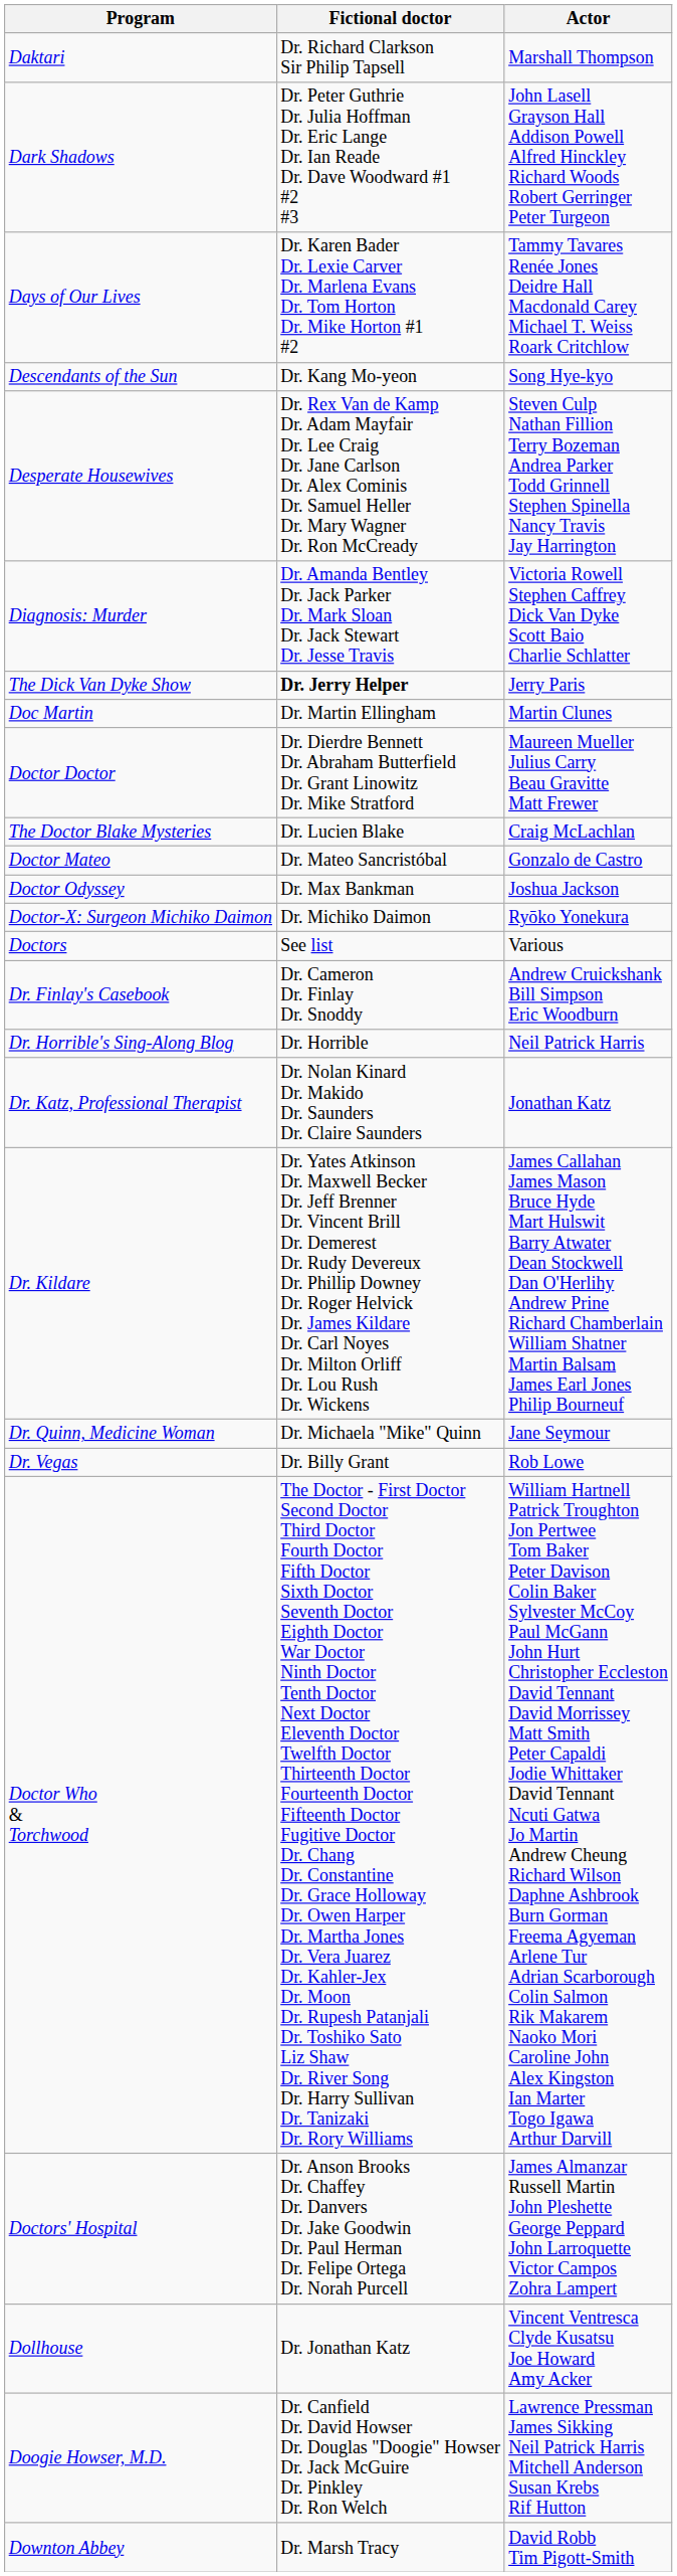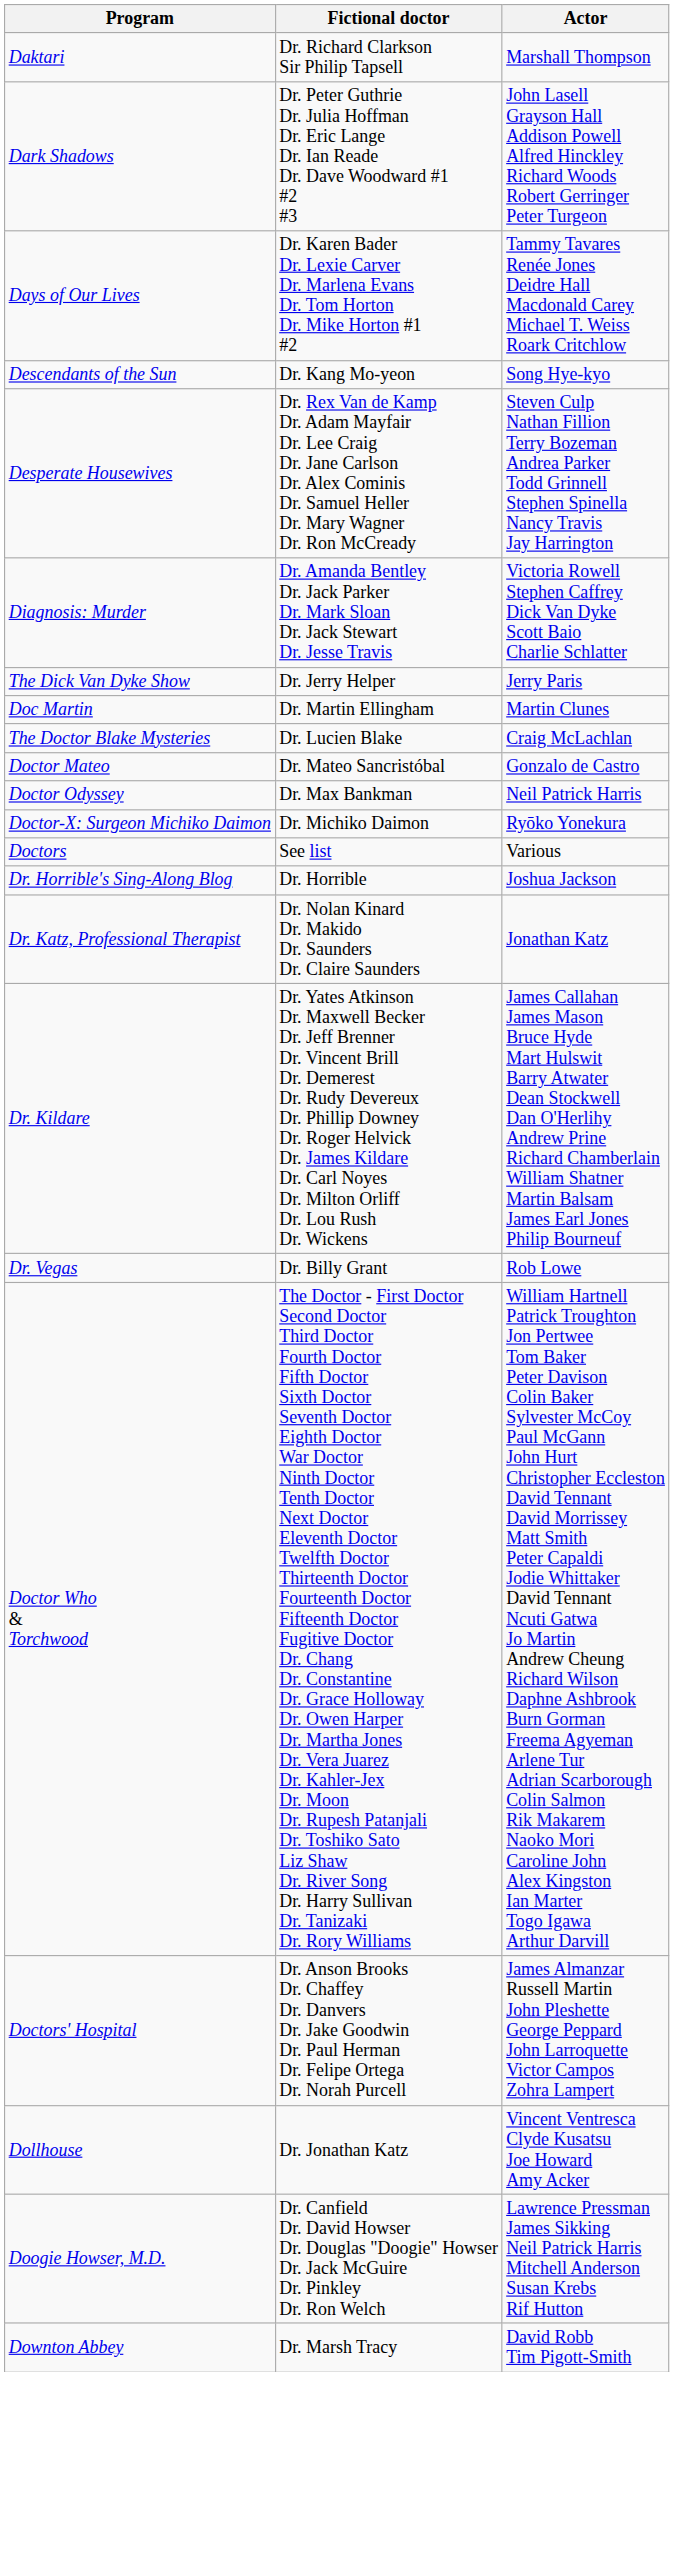 <table class="wikitable">
 <tr>
 <th>Program</th>
 <th>Fictional doctor</th>
 <th>Actor</th>
 </tr>
 <tr>
 <td><em><a href='#'>Daktari</a></em></td>
 <td>Dr. Richard Clarkson<br>Sir Philip Tapsell</td>
 <td><a href='#'>Marshall Thompson</a></td>
 </tr>
 <tr we hope>
 <td><em><a href='#'>Dark Shadows</a></em></td>
 <td>Dr. Peter Guthrie<br>Dr. Julia Hoffman<br>Dr. Eric Lange<br>Dr. Ian Reade<br>Dr. Dave Woodward #1<br>#2<br>#3<br></td>
 <td><a href='#'>John Lasell</a><br><a href='#'>Grayson Hall</a><br><a href='#'>Addison Powell</a><br><a href='#'>Alfred Hinckley</a><br><a href='#'>Richard Woods</a><br><a href='#'>Robert Gerringer</a><br><a href='#'>Peter Turgeon</a></td>
 </tr>
 <tr>
 <td><em><a href='#'>Days of Our Lives</a></em></td>
 <td>Dr. Karen Bader<br><a href='#'>Dr. Lexie Carver</a><br><a href='#'>Dr. Marlena Evans</a><br><a href='#'>Dr. Tom Horton</a><br><a href='#'>Dr. Mike Horton</a> #1<br>#2<br></td>
 <td><a href='#'>Tammy Tavares</a><br><a href='#'>Renée Jones</a><br><a href='#'>Deidre Hall</a><br><a href='#'>Macdonald Carey</a><br><a href='#'>Michael T. Weiss</a><br><a href='#'>Roark Critchlow</a></td>
 </tr>
 <tr>
 <td><em><a href='#'>Descendants of the Sun</a></em></td>
 <td>Dr. Kang Mo-yeon</td>
 <td><a href='#'>Song Hye-kyo</a></td>
 </tr>
 <tr>
 <td><em><a href='#'>Desperate Housewives</a></em></td>
 <td>Dr. <a href='#'>Rex Van de Kamp</a><br>Dr. Adam Mayfair<br>Dr. Lee Craig<br>Dr. Jane Carlson<br>Dr. Alex Cominis<br>Dr. Samuel Heller<br>Dr. Mary Wagner<br>Dr. Ron McCready</td>
 <td><a href='#'>Steven Culp</a><br><a href='#'>Nathan Fillion</a><br><a href='#'>Terry Bozeman</a><br><a href='#'>Andrea Parker</a><br><a href='#'>Todd Grinnell</a><br><a href='#'>Stephen Spinella</a><br><a href='#'>Nancy Travis</a><br><a href='#'>Jay Harrington</a></td>
 </tr>
 <tr>
 <td><em><a href='#'>Diagnosis: Murder</a></em></td>
 <td><a href='#'>Dr. Amanda Bentley</a><br>Dr. Jack Parker<br><a href='#'>Dr. Mark Sloan</a><br>Dr. Jack Stewart<br><a href='#'>Dr. Jesse Travis</a></td>
 <td><a href='#'>Victoria Rowell</a><br><a href='#'>Stephen Caffrey</a><br><a href='#'>Dick Van Dyke</a><br><a href='#'>Scott Baio</a><br><a href='#'>Charlie Schlatter</a></td>
 </tr>
 <tr>
 <td><em><a href='#'>The Dick Van Dyke Show</a></em></td>
-<td><strong>Dr. Jerry Helper</strong></td>
+<td>Dr. Jerry Helper</td>
 <td><a href='#'>Jerry Paris</a></td>
 </tr>
 <tr>
 <td><em><a href='#'>Doc Martin</a></em></td>
 <td>Dr. Martin Ellingham</td>
 <td><a href='#'>Martin Clunes</a></td>
-</tr>
-<tr>
-<td><em><a href='#'>Doctor Doctor</a></em></td>
-<td>Dr. Dierdre Bennett<br>Dr. Abraham Butterfield<br>Dr. Grant Linowitz<br>Dr. Mike Stratford</td>
-<td><a href='#'>Maureen Mueller</a><br><a href='#'>Julius Carry</a><br><a href='#'>Beau Gravitte</a><br><a href='#'>Matt Frewer</a></td>
 </tr>
 <tr>
 <td><em><a href='#'>The Doctor Blake Mysteries</a></em></td>
 <td>Dr. Lucien Blake</td>
 <td><a href='#'>Craig McLachlan</a></td>
 </tr>
 <tr>
 <td><em><a href='#'>Doctor Mateo</a></em></td>
 <td>Dr. Mateo Sancristóbal</td>
 <td><a href='#'>Gonzalo de Castro</a></td>
 </tr>
 <tr>
 <td><em><a href='#'>Doctor Odyssey</a></em></td>
 <td>Dr. Max Bankman</td>
-<td><a href='#'>Joshua Jackson</a></td>
+<td><a href='#'>Neil Patrick Harris</a></td>
 </tr>
 <tr>
 <td><em><a href='#'>Doctor-X: Surgeon Michiko Daimon</a></em></td>
 <td>Dr. Michiko Daimon</td>
 <td><a href='#'>Ryōko Yonekura</a></td>
 </tr>
 <tr>
 <td><em><a href='#'>Doctors</a></em></td>
 <td>See <a href='#'>list</a></td>
 <td>Various</td>
 </tr>
 <tr>
-<td><em><a href='#'>Dr. Finlay's Casebook</a></em></td>
-<td>Dr. Cameron<br>Dr. Finlay<br>Dr. Snoddy</td>
-<td><a href='#'>Andrew Cruickshank</a><br><a href='#'>Bill Simpson</a><br><a href='#'>Eric Woodburn</a></td>
-</tr>
-<tr>
 <td><em><a href='#'>Dr. Horrible's Sing-Along Blog</a></em></td>
 <td>Dr. Horrible</td>
-<td><a href='#'>Neil Patrick Harris</a></td>
+<td><a href='#'>Joshua Jackson</a></td>
 </tr>
 <tr>
 <td><em><a href='#'>Dr. Katz, Professional Therapist</a></em></td>
 <td>Dr. Nolan Kinard<br>Dr. Makido<br>Dr. Saunders<br>Dr. Claire Saunders</td>
 <td><a href='#'>Jonathan Katz</a></td>
 </tr>
 <tr>
 <td><em><a href='#'>Dr. Kildare</a></em></td>
 <td>Dr. Yates Atkinson<br>Dr. Maxwell Becker<br>Dr. Jeff Brenner<br>Dr. Vincent Brill<br>Dr. Demerest<br>Dr. Rudy Devereux<br>Dr. Phillip Downey<br>Dr. Roger Helvick<br>Dr. <a href='#'>James Kildare</a><br>Dr. Carl Noyes<br>Dr. Milton Orliff<br>Dr. Lou Rush<br>Dr. Wickens</td>
 <td><a href='#'>James Callahan</a><br><a href='#'>James Mason</a><br><a href='#'>Bruce Hyde</a><br><a href='#'>Mart Hulswit</a><br><a href='#'>Barry Atwater</a><br><a href='#'>Dean Stockwell</a><br><a href='#'>Dan O'Herlihy</a><br><a href='#'>Andrew Prine</a><br><a href='#'>Richard Chamberlain</a><br><a href='#'>William Shatner</a><br><a href='#'>Martin Balsam</a><br><a href='#'>James Earl Jones</a><br><a href='#'>Philip Bourneuf</a></td>
-</tr>
-<tr>
-<td><em><a href='#'>Dr. Quinn, Medicine Woman</a></em></td>
-<td>Dr. Michaela "Mike" Quinn</td>
-<td><a href='#'>Jane Seymour</a></td>
 </tr>
 <tr>
 <td><em><a href='#'>Dr. Vegas</a></em></td>
 <td>Dr. Billy Grant</td>
 <td><a href='#'>Rob Lowe</a></td>
 </tr>
 <tr>
 <td><em><a href='#'>Doctor Who</a></em><br>&<br><em><a href='#'>Torchwood</a></em></td>
 <td><a href='#'>The Doctor</a> - <a href='#'>First Doctor</a><br><a href='#'>Second Doctor</a><br><a href='#'>Third Doctor</a><br><a href='#'>Fourth Doctor</a><br><a href='#'>Fifth Doctor</a><br><a href='#'>Sixth Doctor</a><br><a href='#'>Seventh Doctor</a><br><a href='#'>Eighth Doctor</a><br><a href='#'>War Doctor</a><br><a href='#'>Ninth Doctor</a><br><a href='#'>Tenth Doctor</a><br><a href='#'>Next Doctor</a><br><a href='#'>Eleventh Doctor</a><br><a href='#'>Twelfth Doctor</a><br><a href='#'>Thirteenth Doctor</a><br><a href='#'>Fourteenth Doctor</a><br><a href='#'>Fifteenth Doctor</a><br><a href='#'>Fugitive Doctor</a><br><a href='#'>Dr. Chang</a><br><a href='#'>Dr. Constantine</a><br><a href='#'>Dr. Grace Holloway</a><br><a href='#'>Dr. Owen Harper</a><br><a href='#'>Dr. Martha Jones</a><br><a href='#'>Dr. Vera Juarez</a><br><a href='#'>Dr. Kahler-Jex</a><br><a href='#'>Dr. Moon</a><br><a href='#'>Dr. Rupesh Patanjali</a><br><a href='#'>Dr. Toshiko Sato</a><br><a href='#'>Liz Shaw</a><br><a href='#'>Dr. River Song</a><br>Dr. Harry Sullivan<br><a href='#'>Dr. Tanizaki</a><br><a href='#'>Dr. Rory Williams</a></td>
 <td><a href='#'>William Hartnell</a><br><a href='#'>Patrick Troughton</a><br><a href='#'>Jon Pertwee</a><br><a href='#'>Tom Baker</a><br><a href='#'>Peter Davison</a><br><a href='#'>Colin Baker</a><br><a href='#'>Sylvester McCoy</a><br><a href='#'>Paul McGann</a><br><a href='#'>John Hurt</a><br><a href='#'>Christopher Eccleston</a><br><a href='#'>David Tennant</a><br><a href='#'>David Morrissey</a><br><a href='#'>Matt Smith</a><br><a href='#'>Peter Capaldi</a><br><a href='#'>Jodie Whittaker</a><br>David Tennant<br><a href='#'>Ncuti Gatwa</a><br><a href='#'>Jo Martin</a><br>Andrew Cheung<br><a href='#'>Richard Wilson</a><br><a href='#'>Daphne Ashbrook</a><br><a href='#'>Burn Gorman</a><br><a href='#'>Freema Agyeman</a><br><a href='#'>Arlene Tur</a><br><a href='#'>Adrian Scarborough</a><br><a href='#'>Colin Salmon</a><br><a href='#'>Rik Makarem</a><br><a href='#'>Naoko Mori</a><br><a href='#'>Caroline John</a><br><a href='#'>Alex Kingston</a><br><a href='#'>Ian Marter</a><br><a href='#'>Togo Igawa</a><br><a href='#'>Arthur Darvill</a></td>
 </tr>
 <tr>
 <td><em><a href='#'>Doctors' Hospital</a></em></td>
 <td>Dr. Anson Brooks<br>Dr. Chaffey<br>Dr. Danvers<br>Dr. Jake Goodwin<br>Dr. Paul Herman<br>Dr. Felipe Ortega<br>Dr. Norah Purcell</td>
 <td><a href='#'>James Almanzar</a><br>Russell Martin<br><a href='#'>John Pleshette</a><br><a href='#'>George Peppard</a><br><a href='#'>John Larroquette</a><br><a href='#'>Victor Campos</a><br><a href='#'>Zohra Lampert</a></td>
 </tr>
 <tr>
 <td><em><a href='#'>Dollhouse</a></em></td>
 <td>Dr. Jonathan Katz</td>
 <td><a href='#'>Vincent Ventresca</a><br><a href='#'>Clyde Kusatsu</a><br><a href='#'>Joe Howard</a><br><a href='#'>Amy Acker</a></td>
 </tr>
 <tr>
 <td><em><a href='#'>Doogie Howser, M.D.</a></em></td>
 <td>Dr. Canfield<br>Dr. David Howser<br>Dr. Douglas "Doogie" Howser<br>Dr. Jack McGuire<br>Dr. Pinkley<br>Dr. Ron Welch</td>
 <td><a href='#'>Lawrence Pressman</a><br><a href='#'>James Sikking</a><br><a href='#'>Neil Patrick Harris</a><br><a href='#'>Mitchell Anderson</a><br><a href='#'>Susan Krebs</a><br><a href='#'>Rif Hutton</a></td>
 </tr>
 <tr>
 <td><em><a href='#'>Downton Abbey</a></em></td>
 <td>Dr. Marsh Tracy</td>
 <td><a href='#'>David Robb</a><br><a href='#'>Tim Pigott-Smith</a></td>
 </tr>
 </table>
